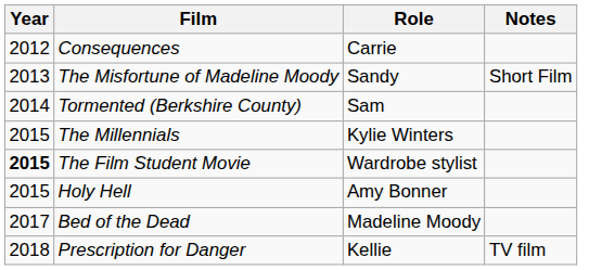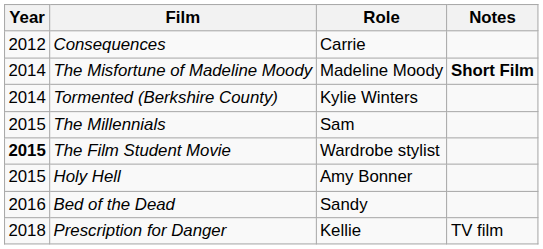 <table class="wikitable">
 <tr>
 <th>Year</th>
 <th>Film</th>
 <th>Role</th>
 <th>Notes</th>
 </tr>
 <tr>
 <td>2012</td>
 <td><em>Consequences</em></td>
 <td>Carrie</td>
 <td></td>
 </tr>
 <tr>
-<td>2013</td>
+<td>2014</td>
 <td><em>The Misfortune of Madeline Moody</em></td>
-<td>Sandy</td>
-<td>Short Film</td>
+<td>Madeline Moody</td>
+<td><strong>Short Film</strong></td>
 </tr>
 <tr>
 <td>2014</td>
 <td><em>Tormented (Berkshire County)</em></td>
-<td>Sam</td>
+<td>Kylie Winters</td>
 <td></td>
 </tr>
 <tr>
 <td>2015</td>
 <td><em>The Millennials</em></td>
-<td>Kylie Winters</td>
+<td>Sam</td>
 <td></td>
 </tr>
 <tr>
 <td><strong>2015</strong></td>
 <td><em>The Film Student Movie</em></td>
 <td>Wardrobe stylist</td>
 <td></td>
 </tr>
 <tr>
 <td>2015</td>
 <td><em>Holy Hell</em></td>
 <td>Amy Bonner</td>
 <td></td>
 </tr>
 <tr>
-<td>2017</td>
+<td>2016</td>
 <td><em>Bed of the Dead</em></td>
-<td>Madeline Moody</td>
+<td>Sandy</td>
 <td></td>
 </tr>
 <tr>
 <td>2018</td>
 <td><em>Prescription for Danger</em></td>
 <td>Kellie</td>
 <td>TV film</td>
 </tr>
 </table>
